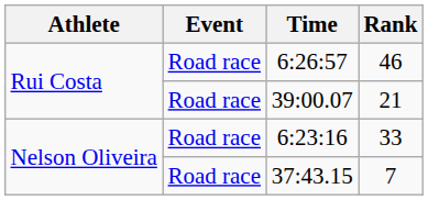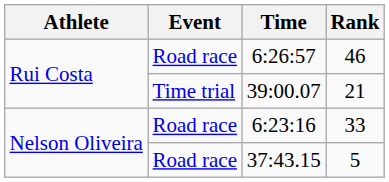 <table class=wikitable style=font-size:95%;text-align:center>
 <tr>
 <th>Athlete</th>
 <th>Event</th>
 <th>Time</th>
 <th>Rank</th>
 </tr>
 <tr align=center>
 <td align=left rowspan=2><a href='#'>Rui Costa</a></td>
 <td align=left><a href='#'>Road race</a></td>
 <td>6:26:57</td>
 <td>46</td>
 </tr>
 <tr align=center>
-<td align=left><a href='#'>Road race</a></td>
+<td align=left><a href='#'>Time trial</a></td>
 <td>39:00.07</td>
 <td>21</td>
 </tr>
 <tr align=center>
 <td align=left rowspan=2><a href='#'>Nelson Oliveira</a></td>
 <td align=left><a href='#'>Road race</a></td>
 <td>6:23:16</td>
 <td>33</td>
 </tr>
 <tr align=center>
 <td align=left><a href='#'>Road race</a></td>
 <td>37:43.15</td>
-<td>7</td>
+<td>5</td>
 </tr>
 </table>
